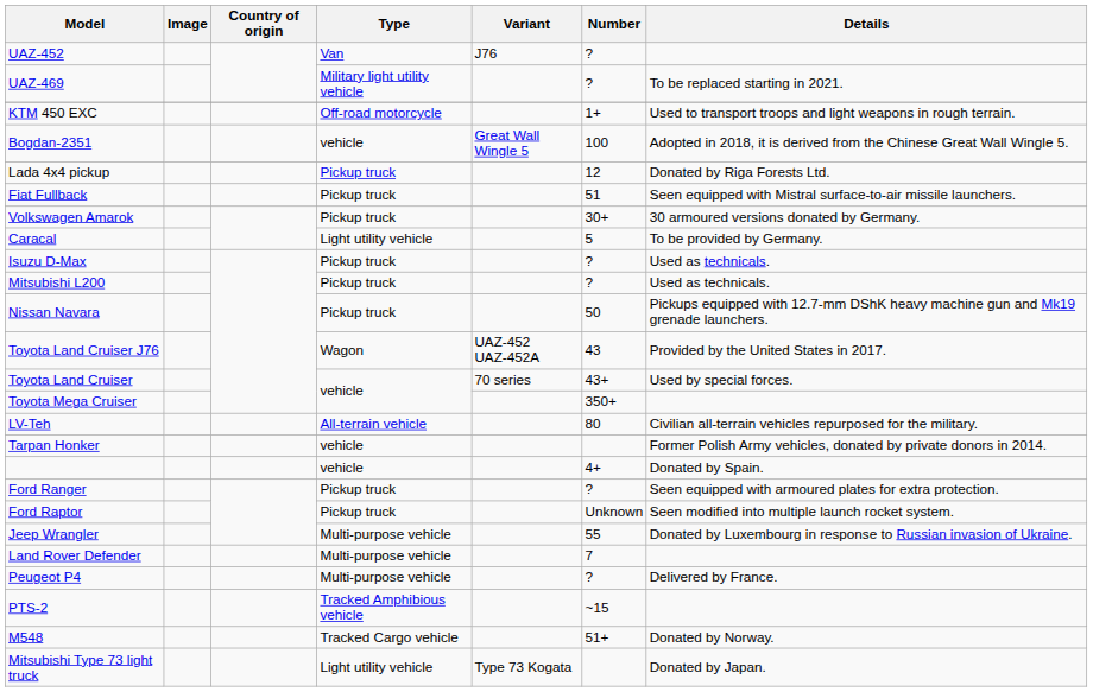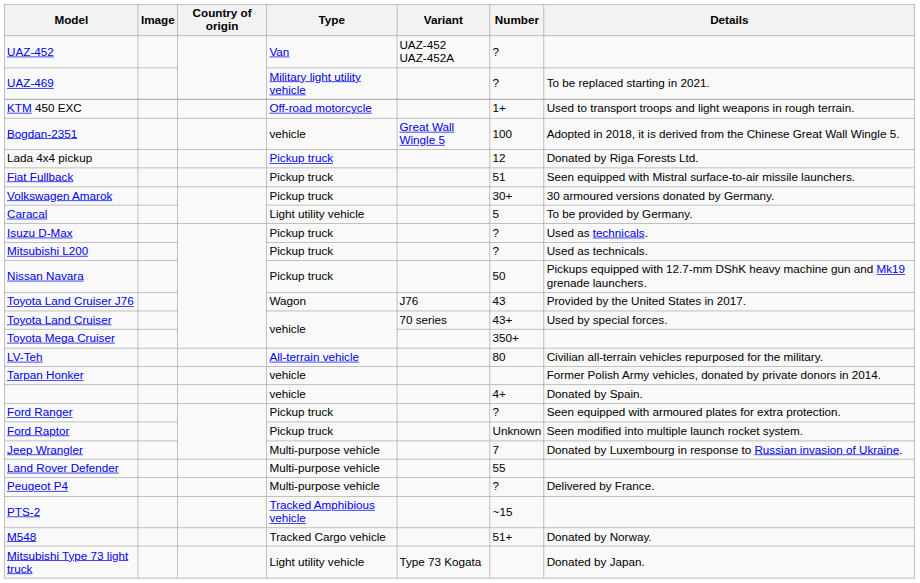 <table class="wikitable sortable">
 <tr>
 <th>Model</th>
 <th>Image</th>
 <th style="width:115px;">Country of origin</th>
 <th>Type</th>
 <th>Variant</th>
 <th>Number</th>
 <th>Details</th>
 </tr>
 <tr>
 <td><a href='#'>UAZ-452</a></td>
 <td></td>
 <td rowspan="2"></td>
 <td><a href='#'>Van</a></td>
-<td>J76</td>
+<td>UAZ-452<br>UAZ-452A</td>
 <td>?</td>
 <td></td>
 </tr>
 <tr>
 <td><a href='#'>UAZ-469</a></td>
 <td></td>
 <td><a href='#'>Military light utility vehicle</a></td>
 <td></td>
 <td>?</td>
 <td>To be replaced starting in 2021.</td>
 </tr>
 <tr>
 </tr>
 <tr>
 <td><a href='#'>KTM</a> 450 EXC</td>
 <td></td>
 <td></td>
 <td><a href='#'>Off-road motorcycle</a></td>
 <td></td>
 <td>1+</td>
 <td>Used to transport troops and light weapons in rough terrain.</td>
 </tr>
 <tr>
 <td><a href='#'>Bogdan-2351</a></td>
 <td></td>
 <td></td>
 <td> vehicle</td>
 <td><a href='#'>Great Wall Wingle 5</a></td>
 <td>100</td>
 <td>Adopted in 2018, it is derived from the Chinese Great Wall Wingle 5.</td>
 </tr>
 <tr>
 <td>Lada 4x4 pickup</td>
 <td></td>
 <td></td>
 <td><a href='#'>Pickup truck</a></td>
 <td></td>
 <td>12</td>
 <td>Donated by Riga Forests Ltd.</td>
 </tr>
 <tr>
 <td><a href='#'>Fiat Fullback</a></td>
 <td></td>
 <td></td>
 <td>Pickup truck</td>
 <td></td>
 <td>51</td>
 <td>Seen equipped with Mistral surface-to-air missile launchers.</td>
 </tr>
 <tr>
 <td><a href='#'>Volkswagen Amarok</a></td>
 <td></td>
 <td rowspan="2"></td>
 <td>Pickup truck</td>
 <td></td>
 <td>30+</td>
 <td>30 armoured versions donated by Germany.</td>
 </tr>
 <tr>
 <td><a href='#'>Caracal</a></td>
 <td></td>
 <td>Light utility vehicle</td>
 <td></td>
 <td>5</td>
 <td>To be provided by Germany.</td>
 </tr>
 <tr>
 <td><a href='#'>Isuzu D-Max</a></td>
 <td></td>
 <td rowspan="6"></td>
 <td>Pickup truck</td>
 <td></td>
 <td>?</td>
 <td>Used as <a href='#'>technicals</a>.</td>
 </tr>
 <tr>
 <td><a href='#'>Mitsubishi L200</a></td>
 <td></td>
 <td>Pickup truck</td>
 <td></td>
 <td>?</td>
 <td>Used as technicals.</td>
 </tr>
 <tr>
 <td><a href='#'>Nissan Navara</a></td>
 <td></td>
 <td>Pickup truck</td>
 <td></td>
 <td>50</td>
 <td>Pickups equipped with 12.7-mm DShK heavy machine gun and <a href='#'>Mk19</a> grenade launchers.</td>
 </tr>
 <tr>
 <td><a href='#'>Toyota Land Cruiser J76</a></td>
 <td></td>
 <td>Wagon</td>
-<td>UAZ-452<br>UAZ-452A</td>
+<td>J76</td>
 <td>43</td>
 <td>Provided by the United States in 2017.</td>
 </tr>
 <tr>
 <td><a href='#'>Toyota Land Cruiser</a></td>
 <td></td>
 <td rowspan="2"> vehicle</td>
 <td>70 series</td>
 <td>43+</td>
 <td>Used by special forces.</td>
 </tr>
 <tr>
 <td><a href='#'>Toyota Mega Cruiser</a></td>
 <td></td>
 <td></td>
 <td>350+</td>
 <td></td>
 </tr>
 <tr>
 <td><a href='#'>LV-Teh</a></td>
 <td></td>
 <td></td>
 <td><a href='#'>All-terrain vehicle</a></td>
 <td></td>
 <td>80</td>
 <td>Civilian all-terrain vehicles repurposed for the military.</td>
 </tr>
 <tr>
 <td><a href='#'>Tarpan Honker</a></td>
 <td></td>
 <td></td>
 <td> vehicle</td>
 <td></td>
 <td></td>
 <td>Former Polish Army vehicles, donated by private donors in 2014.</td>
 </tr>
 <tr>
 <td></td>
 <td></td>
 <td></td>
 <td> vehicle</td>
 <td></td>
 <td>4+</td>
 <td>Donated by Spain.</td>
 </tr>
 <tr>
 <td><a href='#'>Ford Ranger</a></td>
 <td></td>
 <td rowspan="3"></td>
 <td>Pickup truck</td>
 <td></td>
 <td>?</td>
 <td>Seen equipped with armoured plates for extra protection.</td>
 </tr>
 <tr>
 <td><a href='#'>Ford Raptor</a></td>
 <td></td>
 <td>Pickup truck</td>
 <td></td>
 <td>Unknown</td>
 <td>Seen modified into multiple launch rocket system.</td>
 </tr>
 <tr>
 <td><a href='#'>Jeep Wrangler</a></td>
 <td></td>
 <td>Multi-purpose vehicle</td>
 <td></td>
-<td>55</td>
+<td>7</td>
 <td>Donated by Luxembourg in response to <a href='#'>Russian invasion of Ukraine</a>.</td>
 </tr>
 <tr>
 <td><a href='#'>Land Rover Defender</a></td>
 <td></td>
 <td></td>
 <td>Multi-purpose vehicle</td>
 <td></td>
-<td>7</td>
+<td>55</td>
 <td></td>
 </tr>
 <tr>
 <td><a href='#'>Peugeot P4</a></td>
 <td></td>
 <td></td>
 <td>Multi-purpose vehicle</td>
 <td></td>
 <td>?</td>
 <td>Delivered by France.</td>
 </tr>
 <tr>
 <td><a href='#'>PTS-2</a></td>
 <td></td>
 <td></td>
 <td><a href='#'>Tracked Amphibious vehicle</a></td>
 <td></td>
 <td>~15</td>
 <td></td>
 </tr>
 <tr>
 <td><a href='#'>M548</a></td>
 <td></td>
 <td></td>
 <td>Tracked Cargo vehicle</td>
 <td></td>
 <td>51+</td>
 <td>Donated by Norway.</td>
 </tr>
 <tr>
 <td><a href='#'>Mitsubishi Type 73 light truck</a></td>
 <td></td>
 <td></td>
 <td>Light utility vehicle</td>
 <td>Type 73 Kogata</td>
 <td></td>
 <td>Donated by Japan.</td>
 </tr>
 </table>
